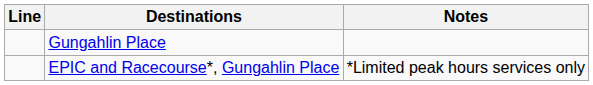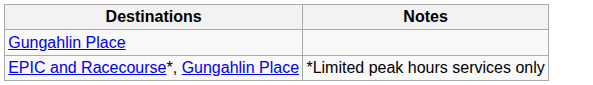 <table class="wikitable" style="float: none; margin: 0.5em; ">
 <tr>
-<th>Line</th>
 <th>Destinations</th>
 <th>Notes</th>
 </tr>
 <tr>
-<td></td>
 <td><a href='#'>Gungahlin Place</a></td>
 <td></td>
 </tr>
 <tr>
-<td></td>
 <td><a href='#'>EPIC and Racecourse</a>*, <a href='#'>Gungahlin Place</a></td>
 <td>*Limited peak hours services only</td>
 </tr>
 </table>
